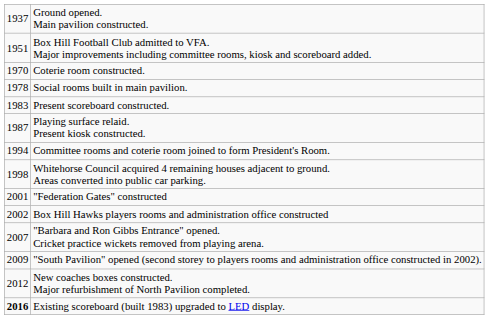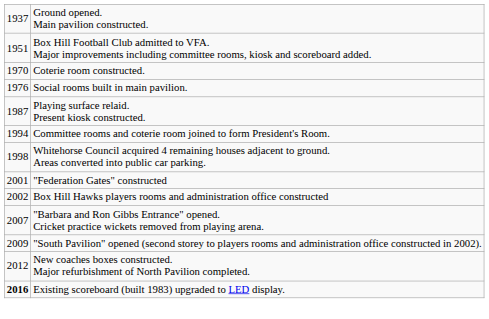 <table class="wikitable">
 <tr>
 <td>1937</td>
 <td>Ground opened.<br>Main pavilion constructed.</td>
 </tr>
 <tr>
 <td>1951</td>
 <td>Box Hill Football Club admitted to VFA.<br>Major improvements including committee rooms, kiosk and scoreboard added.</td>
 </tr>
 <tr>
 <td>1970</td>
 <td>Coterie room constructed.</td>
 </tr>
 <tr>
-<td>1978</td>
+<td>1976</td>
 <td>Social rooms built in main pavilion.</td>
-</tr>
-<tr>
-<td>1983</td>
-<td>Present scoreboard constructed.</td>
 </tr>
 <tr>
 <td>1987</td>
 <td>Playing surface relaid.<br>Present kiosk constructed.</td>
 </tr>
 <tr>
 <td>1994</td>
 <td>Committee rooms and coterie room joined to form President's Room.</td>
 </tr>
 <tr>
 <td>1998</td>
 <td>Whitehorse Council acquired 4 remaining houses adjacent to ground.<br>Areas converted into public car parking.</td>
 </tr>
 <tr>
 <td>2001</td>
 <td>"Federation Gates" constructed</td>
 </tr>
 <tr>
 <td>2002</td>
 <td>Box Hill Hawks players rooms and administration office constructed</td>
 </tr>
 <tr>
 <td>2007</td>
 <td>"Barbara and Ron Gibbs Entrance" opened.<br>Cricket practice wickets removed from playing arena.</td>
 </tr>
 <tr>
 <td>2009</td>
 <td>"South Pavilion" opened (second storey to players rooms and administration office constructed in 2002).</td>
 </tr>
 <tr>
 <td>2012</td>
 <td>New coaches boxes constructed.<br>Major refurbishment of North Pavilion completed.</td>
 </tr>
 <tr>
 <td><strong>2016</strong></td>
 <td>Existing scoreboard (built 1983) upgraded to <a href='#'>LED</a> display.</td>
 </tr>
 </table>
